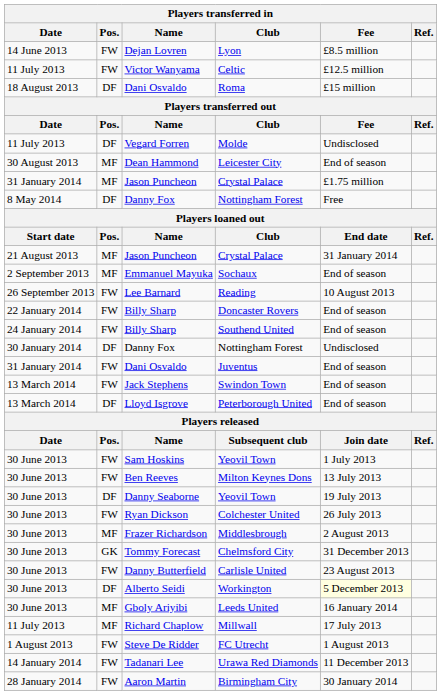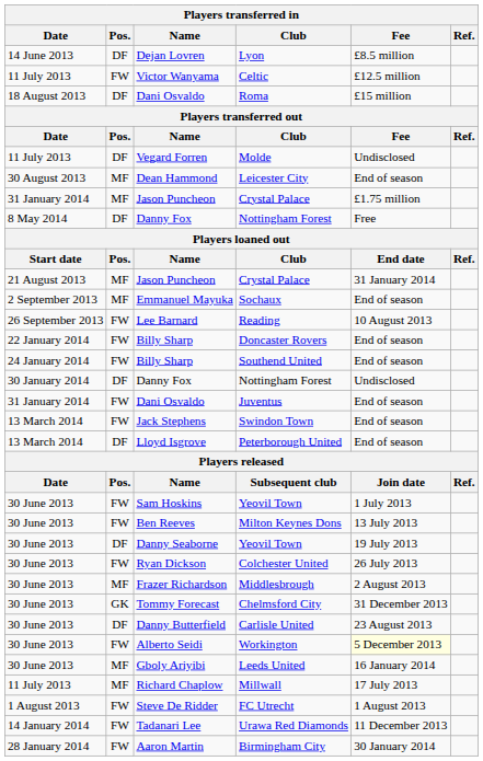 <table class="wikitable" style="font-size:95%;">
 <tr>
 <th colspan="6">Players transferred in</th>
 </tr>
 <tr>
 <th>Date</th>
 <th>Pos.</th>
 <th>Name</th>
 <th>Club</th>
 <th>Fee</th>
 <th>Ref.</th>
 </tr>
 <tr>
 <td>14 June 2013</td>
-<td align="center">FW</td>
+<td align="center">DF</td>
 <td> <a href='#'>Dejan Lovren</a></td>
 <td> <a href='#'>Lyon</a></td>
 <td>£8.5 million</td>
 <td align="center"></td>
 </tr>
 <tr>
 <td>11 July 2013</td>
 <td align="center">FW</td>
 <td> <a href='#'>Victor Wanyama</a></td>
 <td> <a href='#'>Celtic</a></td>
 <td>£12.5 million</td>
 <td align="center"></td>
 </tr>
 <tr>
 <td>18 August 2013</td>
 <td align="center">DF</td>
 <td> <a href='#'>Dani Osvaldo</a></td>
 <td> <a href='#'>Roma</a></td>
 <td>£15 million</td>
 <td align="center"></td>
 </tr>
 <tr>
 <th colspan="6">Players transferred out</th>
 </tr>
 <tr>
 <th>Date</th>
 <th>Pos.</th>
 <th>Name</th>
 <th>Club</th>
 <th>Fee</th>
 <th>Ref.</th>
 </tr>
 <tr>
 <td>11 July 2013</td>
 <td align="center">DF</td>
 <td> <a href='#'>Vegard Forren</a></td>
 <td> <a href='#'>Molde</a></td>
 <td>Undisclosed</td>
 <td align="center"></td>
 </tr>
 <tr>
 <td>30 August 2013</td>
 <td align="center">MF</td>
 <td> <a href='#'>Dean Hammond</a></td>
 <td> <a href='#'>Leicester City</a></td>
 <td>End of season</td>
 <td align="center"></td>
 </tr>
 <tr>
 <td>31 January 2014</td>
 <td align="center">MF</td>
 <td> <a href='#'>Jason Puncheon</a></td>
 <td> <a href='#'>Crystal Palace</a></td>
 <td>£1.75 million</td>
 <td align="center"></td>
 </tr>
 <tr>
 <td>8 May 2014</td>
 <td align="center">DF</td>
 <td> <a href='#'>Danny Fox</a></td>
 <td> <a href='#'>Nottingham Forest</a></td>
 <td>Free</td>
 <td align="center"></td>
 </tr>
 <tr>
 <th colspan="6">Players loaned out</th>
 </tr>
 <tr>
 <th>Start date</th>
 <th>Pos.</th>
 <th>Name</th>
 <th>Club</th>
 <th>End date</th>
 <th>Ref.</th>
 </tr>
 <tr>
 <td>21 August 2013</td>
 <td align="center">MF</td>
 <td> <a href='#'>Jason Puncheon</a></td>
 <td> <a href='#'>Crystal Palace</a></td>
 <td>31 January 2014</td>
 <td align="center"></td>
 </tr>
 <tr>
 <td>2 September 2013</td>
 <td align="center">MF</td>
 <td> <a href='#'>Emmanuel Mayuka</a></td>
 <td> <a href='#'>Sochaux</a></td>
 <td>End of season</td>
 <td align="center"></td>
 </tr>
 <tr>
 <td>26 September 2013</td>
 <td align="center">FW</td>
 <td> <a href='#'>Lee Barnard</a></td>
 <td> <a href='#'>Reading</a></td>
 <td>10 August 2013</td>
 <td align="center"></td>
 </tr>
 <tr>
 <td>22 January 2014</td>
 <td align="center">FW</td>
 <td> <a href='#'>Billy Sharp</a></td>
 <td> <a href='#'>Doncaster Rovers</a></td>
 <td>End of season</td>
 <td align="center"></td>
 </tr>
 <tr>
 <td>24 January 2014</td>
 <td align="center">FW</td>
 <td> <a href='#'>Billy Sharp</a></td>
 <td> <a href='#'>Southend United</a></td>
 <td>End of season</td>
 <td align="center"></td>
 </tr>
 <tr>
 <td>30 January 2014</td>
 <td align="center">DF</td>
 <td> Danny Fox</td>
 <td> Nottingham Forest</td>
 <td>Undisclosed</td>
 <td align="center"></td>
 </tr>
 <tr>
 <td>31 January 2014</td>
 <td align="center">FW</td>
 <td> <a href='#'>Dani Osvaldo</a></td>
 <td> <a href='#'>Juventus</a></td>
 <td>End of season</td>
 <td align="center"></td>
 </tr>
 <tr>
 <td>13 March 2014</td>
 <td align="center">FW</td>
 <td> <a href='#'>Jack Stephens</a></td>
 <td> <a href='#'>Swindon Town</a></td>
 <td>End of season</td>
 <td align="center"></td>
 </tr>
 <tr>
 <td>13 March 2014</td>
 <td align="center">DF</td>
 <td> <a href='#'>Lloyd Isgrove</a></td>
 <td> <a href='#'>Peterborough United</a></td>
 <td>End of season</td>
 <td align="center"></td>
 </tr>
 <tr>
 <th colspan="6">Players released</th>
 </tr>
 <tr>
 <th>Date</th>
 <th>Pos.</th>
 <th>Name</th>
 <th>Subsequent club</th>
 <th>Join date</th>
 <th>Ref.</th>
 </tr>
 <tr>
 <td>30 June 2013</td>
 <td align="center">FW</td>
 <td> <a href='#'>Sam Hoskins</a></td>
 <td> <a href='#'>Yeovil Town</a></td>
 <td>1 July 2013</td>
 <td align="center"></td>
 </tr>
 <tr>
 <td>30 June 2013</td>
 <td align="center">FW</td>
 <td> <a href='#'>Ben Reeves</a></td>
 <td> <a href='#'>Milton Keynes Dons</a></td>
 <td>13 July 2013</td>
 <td align="center"></td>
 </tr>
 <tr>
 <td>30 June 2013</td>
 <td align="center">DF</td>
 <td> <a href='#'>Danny Seaborne</a></td>
 <td> <a href='#'>Yeovil Town</a></td>
 <td>19 July 2013</td>
 <td align="center"></td>
 </tr>
 <tr>
 <td>30 June 2013</td>
 <td align="center">FW</td>
 <td> <a href='#'>Ryan Dickson</a></td>
 <td> <a href='#'>Colchester United</a></td>
 <td>26 July 2013</td>
 <td align="center"></td>
 </tr>
 <tr>
 <td>30 June 2013</td>
 <td align="center">MF</td>
 <td> <a href='#'>Frazer Richardson</a></td>
 <td> <a href='#'>Middlesbrough</a></td>
 <td>2 August 2013</td>
 <td align="center"></td>
 </tr>
 <tr>
 <td>30 June 2013</td>
 <td align="center">GK</td>
 <td> <a href='#'>Tommy Forecast</a></td>
 <td> <a href='#'>Chelmsford City</a></td>
 <td>31 December 2013</td>
 <td align="center"></td>
 </tr>
 <tr>
 <td>30 June 2013</td>
-<td align="center">FW</td>
+<td align="center">DF</td>
 <td> <a href='#'>Danny Butterfield</a></td>
 <td> <a href='#'>Carlisle United</a></td>
 <td>23 August 2013</td>
 <td align="center"></td>
 </tr>
 <tr>
 <td>30 June 2013</td>
-<td align="center">DF</td>
+<td align="center">FW</td>
 <td> <a href='#'>Alberto Seidi</a></td>
 <td> <a href='#'>Workington</a></td>
 <td style="background: lightyellow;">5 December 2013</td>
 <td align="center"></td>
 </tr>
 <tr>
 <td>30 June 2013</td>
 <td align="center">MF</td>
 <td> <a href='#'>Gboly Ariyibi</a></td>
 <td> <a href='#'>Leeds United</a></td>
 <td>16 January 2014</td>
 <td align="centre"></td>
 </tr>
 <tr>
 <td>11 July 2013</td>
 <td align="center">MF</td>
 <td> <a href='#'>Richard Chaplow</a></td>
 <td> <a href='#'>Millwall</a></td>
 <td>17 July 2013</td>
 <td align="center"></td>
 </tr>
 <tr>
 <td>1 August 2013</td>
 <td align="center">FW</td>
 <td> <a href='#'>Steve De Ridder</a></td>
 <td> <a href='#'>FC Utrecht</a></td>
 <td>1 August 2013</td>
 <td align="center"></td>
 </tr>
 <tr>
 <td>14 January 2014</td>
 <td align="center">FW</td>
 <td> <a href='#'>Tadanari Lee</a></td>
 <td> <a href='#'>Urawa Red Diamonds</a></td>
 <td>11 December 2013</td>
 <td align="center"></td>
 </tr>
 <tr>
 <td>28 January 2014</td>
 <td align="center">FW</td>
 <td> <a href='#'>Aaron Martin</a></td>
 <td> <a href='#'>Birmingham City</a></td>
 <td>30 January 2014</td>
 <td align="center"></td>
 </tr>
 </table>
